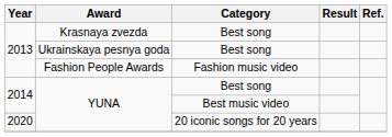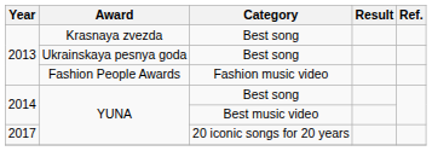 <table class="wikitable" style=text-align:center;>
 <tr>
 <th>Year</th>
 <th>Award</th>
 <th>Category</th>
 <th>Result</th>
 <th>Ref.</th>
 </tr>
 <tr>
 <td rowspan="3">2013</td>
 <td>Krasnaya zvezda</td>
 <td>Best song</td>
 <td></td>
 <td></td>
 </tr>
 <tr>
 <td>Ukrainskaya pesnya goda</td>
 <td>Best song</td>
 <td></td>
 <td></td>
 </tr>
 <tr>
 <td>Fashion People Awards</td>
 <td>Fashion music video</td>
 <td></td>
 <td></td>
 </tr>
 <tr>
 <td rowspan="2">2014</td>
 <td rowspan="3">YUNA</td>
 <td>Best song</td>
 <td></td>
 <td rowspan="2"></td>
 </tr>
 <tr>
 <td>Best music video</td>
 <td></td>
 </tr>
 <tr>
-<td>2020</td>
+<td>2017</td>
 <td>20 iconic songs for 20 years</td>
 <td></td>
 <td></td>
 </tr>
 <tr>
 </tr>
 </table>
